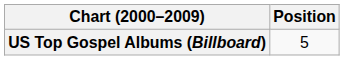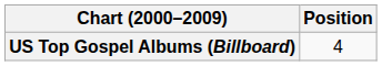 <table class="wikitable plainrowheaders" style="text-align:center">
 <tr>
 <th scope="col">Chart (2000–2009)</th>
 <th scope="col">Position</th>
 </tr>
 <tr>
 <th scope="row">US Top Gospel Albums (<em>Billboard</em>)</th>
-<td align="center">5</td>
+<td align="center">4</td>
 </tr>
 </table>
